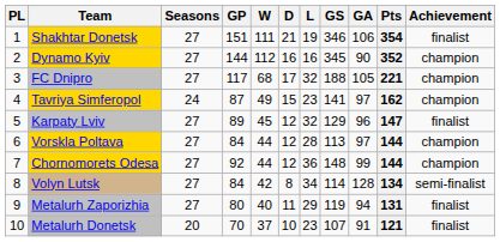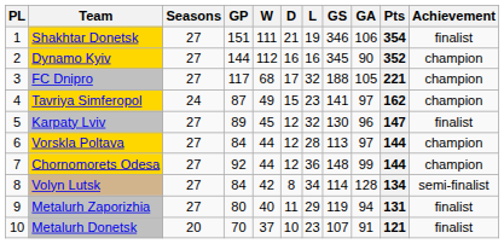 <table border=1  bordercolor="#CCCCCC" class=wikitable style="font-size:90%;">
 <tr align=LEFT valign=CENTER>
 <th>PL</th>
 <th>Team</th>
 <th>Seasons</th>
 <th>GP</th>
 <th>W</th>
 <th>D</th>
 <th>L</th>
 <th>GS</th>
 <th>GA</th>
 <th>Pts</th>
 <th>Achievement</th>
 </tr>
 <tr align=CENTER>
 <td>1</td>
 <td align=LEFT bgcolor=gold><a href='#'>Shakhtar Donetsk</a></td>
 <td>27</td>
 <td>151</td>
 <td>111</td>
 <td>21</td>
 <td>19</td>
 <td>346</td>
 <td>106</td>
 <th>354</th>
 <td>finalist</td>
 </tr>
 <tr align=CENTER>
 <td>2</td>
 <td align=LEFT bgcolor=gold><a href='#'>Dynamo Kyiv</a></td>
 <td>27</td>
 <td>144</td>
 <td>112</td>
 <td>16</td>
 <td>16</td>
 <td>345</td>
 <td>90</td>
 <th>352</th>
 <td>champion</td>
 </tr>
 <tr align=CENTER>
 <td>3</td>
 <td align=LEFT bgcolor=silver><a href='#'>FC Dnipro</a></td>
 <td>27</td>
 <td>117</td>
 <td>68</td>
 <td>17</td>
 <td>32</td>
 <td>188</td>
 <td>105</td>
 <th>221</th>
 <td>champion</td>
 </tr>
 <tr align=CENTER>
 <td>4</td>
 <td align=LEFT bgcolor=gold><a href='#'>Tavriya Simferopol</a></td>
 <td>24</td>
 <td>87</td>
 <td>49</td>
 <td>15</td>
 <td>23</td>
 <td>141</td>
 <td>97</td>
 <th>162</th>
 <td>champion</td>
 </tr>
 <tr align=CENTER valign=BOTTOM>
 <td>5</td>
 <td align=LEFT bgcolor=silver><a href='#'>Karpaty Lviv</a></td>
 <td>27</td>
 <td>89</td>
 <td>45</td>
 <td>12</td>
 <td>32</td>
-<td>129</td>
+<td>130</td>
 <td>96</td>
 <th>147</th>
 <td>finalist</td>
 </tr>
 <tr align=CENTER valign=BOTTOM>
 <td>6</td>
 <td align=LEFT bgcolor=gold><a href='#'>Vorskla Poltava</a></td>
 <td>27</td>
 <td>84</td>
 <td>44</td>
 <td>12</td>
 <td>28</td>
 <td>113</td>
 <td>97</td>
 <th>144</th>
 <td>champion</td>
 </tr>
 <tr align=CENTER valign=BOTTOM>
 <td>7</td>
 <td align=LEFT bgcolor=gold><a href='#'>Chornomorets Odesa</a></td>
 <td>27</td>
 <td>92</td>
 <td>44</td>
 <td>12</td>
 <td>36</td>
 <td>148</td>
 <td>99</td>
 <th>144</th>
 <td>champion</td>
 </tr>
 <tr align=CENTER valign=BOTTOM>
 <td>8</td>
 <td align=LEFT bgcolor=tan><a href='#'>Volyn Lutsk</a></td>
 <td>27</td>
 <td>84</td>
 <td>42</td>
 <td>8</td>
 <td>34</td>
 <td>114</td>
 <td>128</td>
 <th>134</th>
 <td>semi-finalist</td>
 </tr>
 <tr align=CENTER valign=BOTTOM>
 <td>9</td>
 <td align=LEFT bgcolor=silver><a href='#'>Metalurh Zaporizhia</a></td>
 <td>27</td>
 <td>80</td>
 <td>40</td>
 <td>11</td>
 <td>29</td>
 <td>119</td>
 <td>94</td>
 <th>131</th>
 <td>finalist</td>
 </tr>
 <tr align=CENTER valign=BOTTOM>
 <td>10</td>
 <td align=LEFT bgcolor=silver><a href='#'>Metalurh Donetsk</a></td>
 <td>20</td>
 <td>70</td>
 <td>37</td>
 <td>10</td>
 <td>23</td>
 <td>107</td>
 <td>91</td>
 <th>121</th>
 <td>finalist</td>
 </tr>
 </table>
